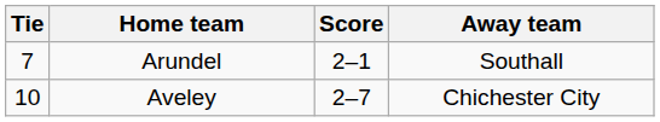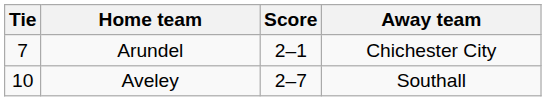 <table class="wikitable" style="text-align:center;">
 <tr>
 <th width=20>Tie</th>
 <th width=175>Home team</th>
 <th width=20>Score</th>
 <th width=175>Away team</th>
 </tr>
 <tr>
 <td>7</td>
 <td>Arundel</td>
 <td>2–1</td>
-<td>Southall</td>
+<td>Chichester City</td>
 </tr>
 <tr>
 <td>10</td>
 <td>Aveley</td>
 <td>2–7</td>
-<td>Chichester City</td>
+<td>Southall</td>
 </tr>
 </table>
